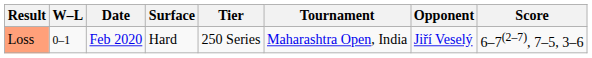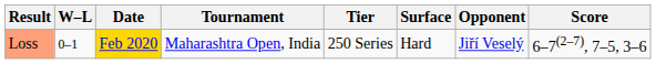 <table class="sortable wikitable">
 <tr>
 <th>Result</th>
 <th class="unsortable">W–L</th>
 <th>Date</th>
+<th>Tournament</th>
+<th>Tier</th>
 <th>Surface</th>
-<th>Tier</th>
-<th>Tournament</th>
 <th>Opponent</th>
 <th class="unsortable">Score</th>
 </tr>
 <tr>
 <td bgcolor=FFA07A>Loss</td>
 <td><small>0–1</small></td>
-<td><a href='#'>Feb 2020</a></td>
+<td style="background: gold;"><a href='#'>Feb 2020</a></td>
+<td><a href='#'>Maharashtra Open</a>, India</td>
+<td>250 Series</td>
 <td>Hard</td>
-<td>250 Series</td>
-<td><a href='#'>Maharashtra Open</a>, India</td>
 <td> <a href='#'>Jiří Veselý</a></td>
 <td>6–7<sup>(2–7)</sup>, 7–5, 3–6</td>
 </tr>
 </table>
